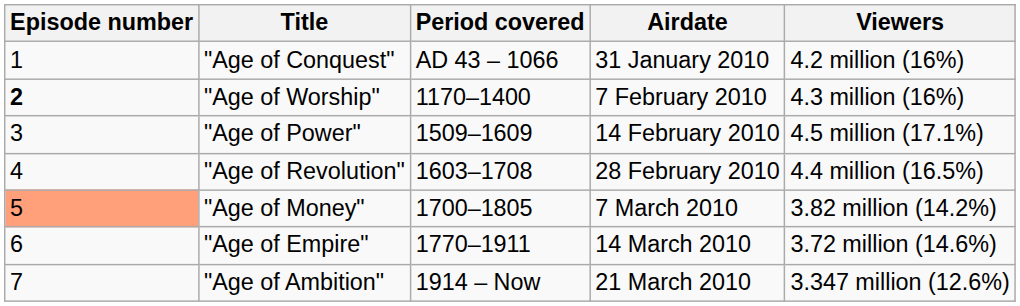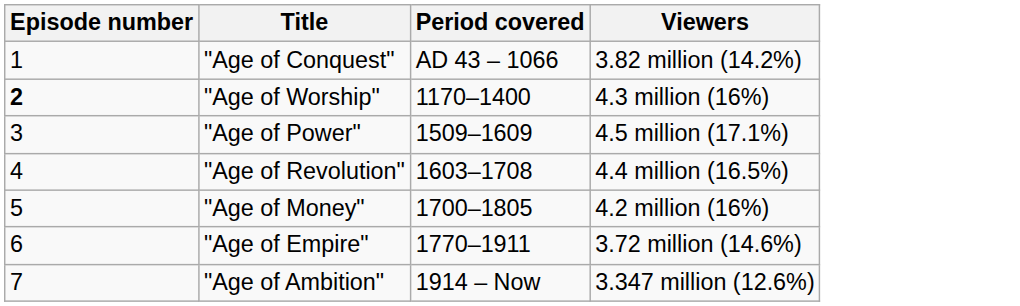 <table class="wikitable">
 <tr>
 <th>Episode number</th>
 <th>Title</th>
 <th>Period covered</th>
-<th>Airdate</th>
 <th>Viewers</th>
 </tr>
 <tr>
 <td>1</td>
 <td>"Age of Conquest"</td>
 <td>AD 43 – 1066</td>
-<td>31 January 2010</td>
-<td>4.2 million (16%)</td>
+<td>3.82 million (14.2%)</td>
 </tr>
 <tr>
 <td><strong>2</strong></td>
 <td>"Age of Worship"</td>
 <td>1170–1400</td>
-<td>7 February 2010</td>
 <td>4.3 million (16%)</td>
 </tr>
 <tr>
 <td>3</td>
 <td>"Age of Power"</td>
 <td>1509–1609</td>
-<td>14 February 2010</td>
 <td>4.5 million (17.1%)</td>
 </tr>
 <tr>
 <td>4</td>
 <td>"Age of Revolution"</td>
 <td>1603–1708</td>
-<td>28 February 2010</td>
 <td>4.4 million (16.5%)</td>
 </tr>
 <tr>
-<td style="background: lightsalmon;">5</td>
+<td>5</td>
 <td>"Age of Money"</td>
 <td>1700–1805</td>
-<td>7 March 2010</td>
-<td>3.82 million (14.2%)</td>
+<td>4.2 million (16%)</td>
 </tr>
 <tr>
 <td>6</td>
 <td>"Age of Empire"</td>
 <td>1770–1911</td>
-<td>14 March 2010</td>
 <td>3.72 million (14.6%)</td>
 </tr>
 <tr>
 <td>7</td>
 <td>"Age of Ambition"</td>
 <td>1914 – Now</td>
-<td>21 March 2010</td>
 <td>3.347 million (12.6%)</td>
 </tr>
 </table>
